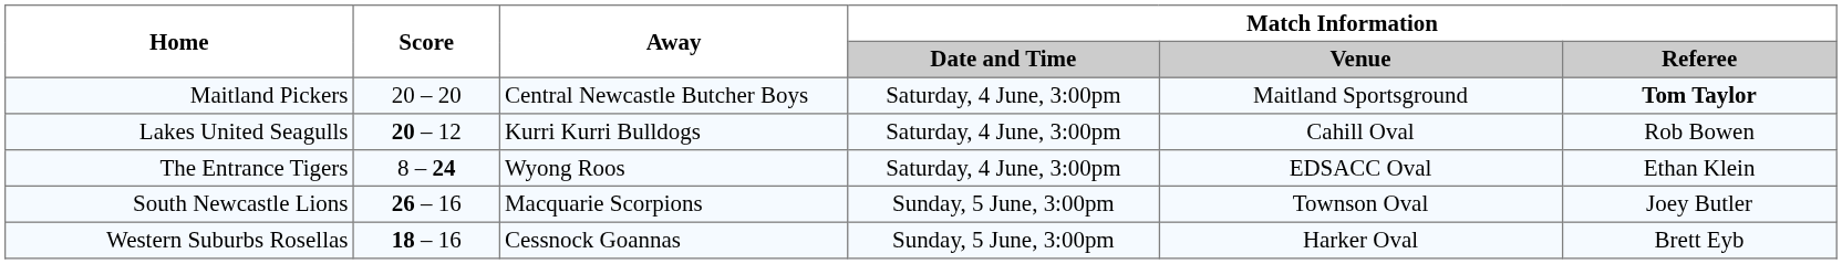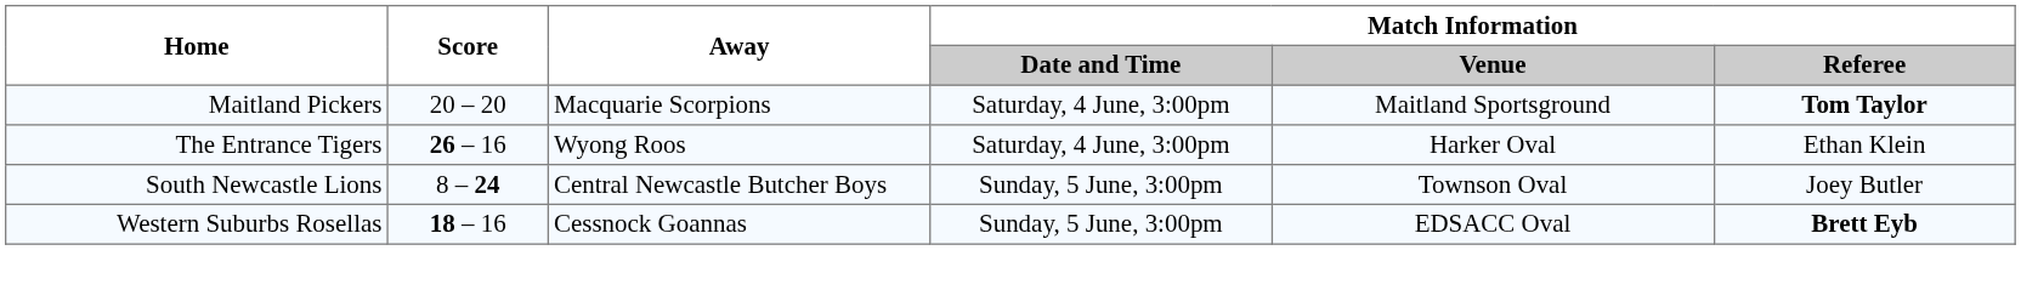 <table border="1" cellpadding="3" cellspacing="0" width="100%" style="border-collapse:collapse;  text-align:center;">
 <tr>
 <th rowspan="2" width="19%">Home</th>
 <th rowspan="2" width="8%">Score</th>
 <th rowspan="2" width="19%">Away</th>
 <th colspan="3">Match Information</th>
 </tr>
 <tr bgcolor="#CCCCCC">
 <th width="17%">Date and Time</th>
 <th width="22%">Venue</th>
 <th width="50%">Referee</th>
 </tr>
 <tr style="text-align:center; background:#f5faff;">
 <td align="right">Maitland Pickers </td>
 <td>20 – 20</td>
-<td align="left"> Central Newcastle Butcher Boys</td>
+<td align="left"> Macquarie Scorpions</td>
 <td>Saturday, 4 June, 3:00pm</td>
 <td>Maitland Sportsground</td>
 <td><strong>Tom Taylor</strong></td>
 </tr>
 <tr style="text-align:center; background:#f5faff;">
-<td align="right">Lakes United Seagulls </td>
-<td><strong>20</strong> – 12</td>
-<td align="left"> Kurri Kurri Bulldogs</td>
-<td>Saturday, 4 June, 3:00pm</td>
-<td>Cahill Oval</td>
-<td>Rob Bowen</td>
-</tr>
-<tr style="text-align:center; background:#f5faff;">
 <td align="right">The Entrance Tigers </td>
-<td>8 – <strong>24</strong></td>
+<td><strong>26</strong> – 16</td>
 <td align="left"> Wyong Roos</td>
 <td>Saturday, 4 June, 3:00pm</td>
-<td>EDSACC Oval</td>
+<td>Harker Oval</td>
 <td>Ethan Klein</td>
 </tr>
 <tr style="text-align:center; background:#f5faff;">
 <td align="right">South Newcastle Lions </td>
-<td><strong>26</strong> – 16</td>
-<td align="left"> Macquarie Scorpions</td>
+<td>8 – <strong>24</strong></td>
+<td align="left"> Central Newcastle Butcher Boys</td>
 <td>Sunday, 5 June, 3:00pm</td>
 <td>Townson Oval</td>
 <td>Joey Butler</td>
 </tr>
 <tr style="text-align:center; background:#f5faff;">
 <td align="right">Western Suburbs Rosellas </td>
 <td><strong>18</strong> – 16</td>
 <td align="left"> Cessnock Goannas</td>
 <td>Sunday, 5 June, 3:00pm</td>
-<td>Harker Oval</td>
-<td>Brett Eyb</td>
+<td>EDSACC Oval</td>
+<td><strong>Brett Eyb</strong></td>
 </tr>
 </table>
